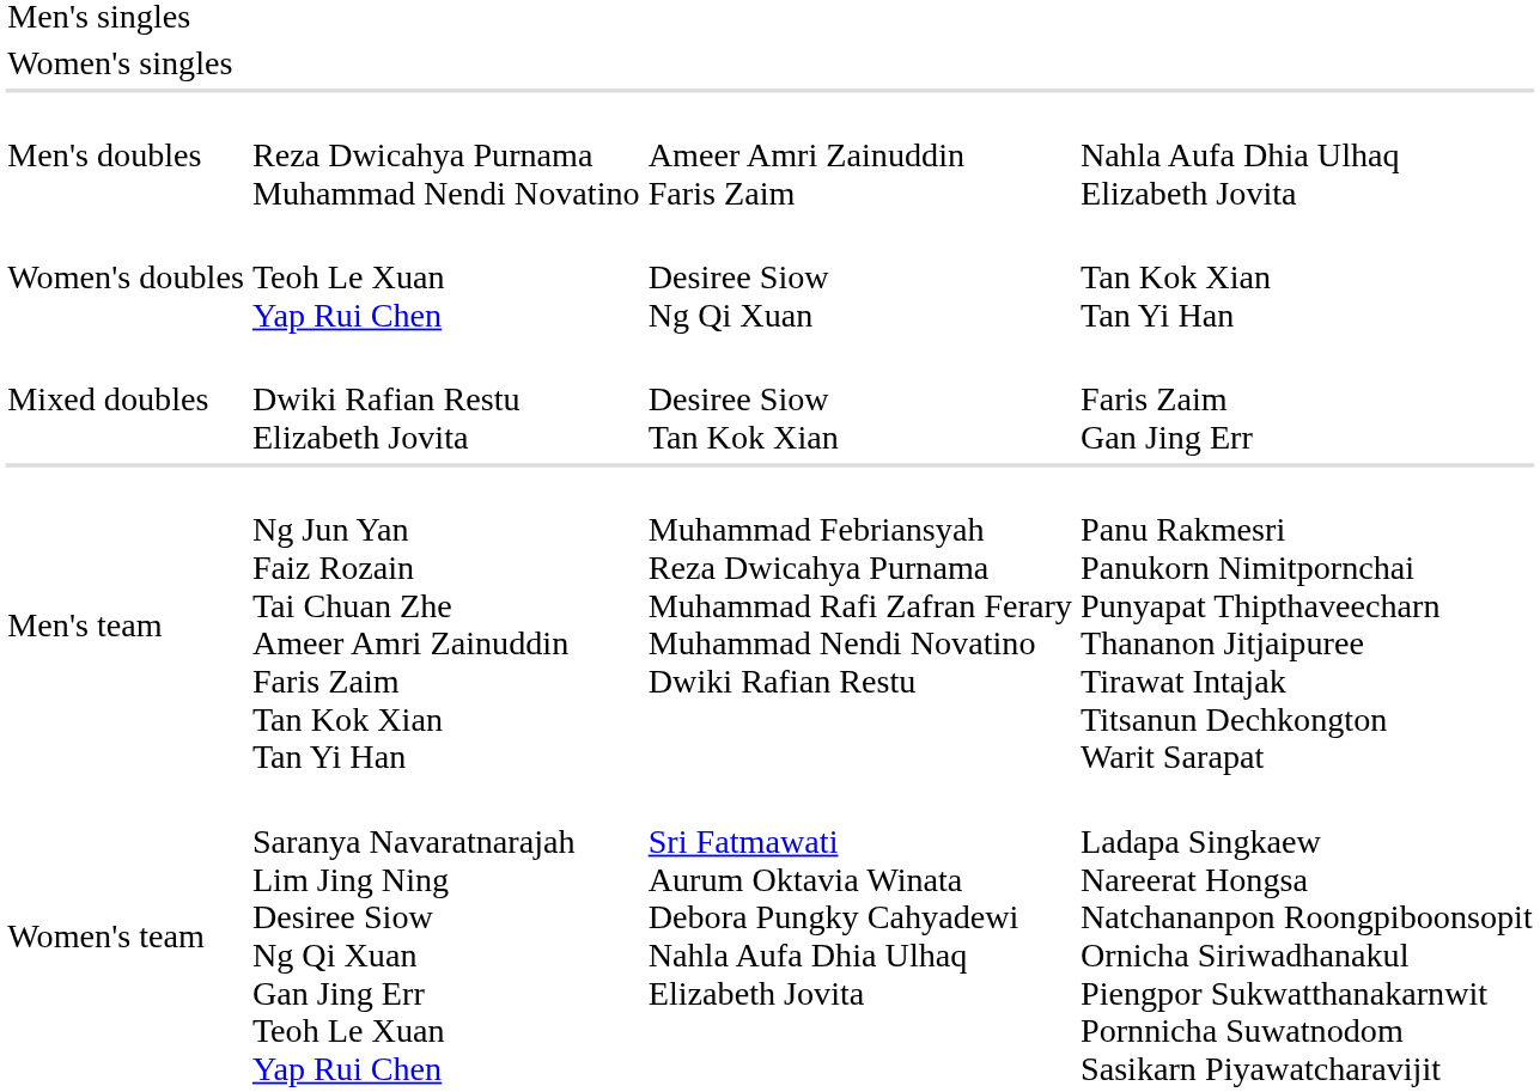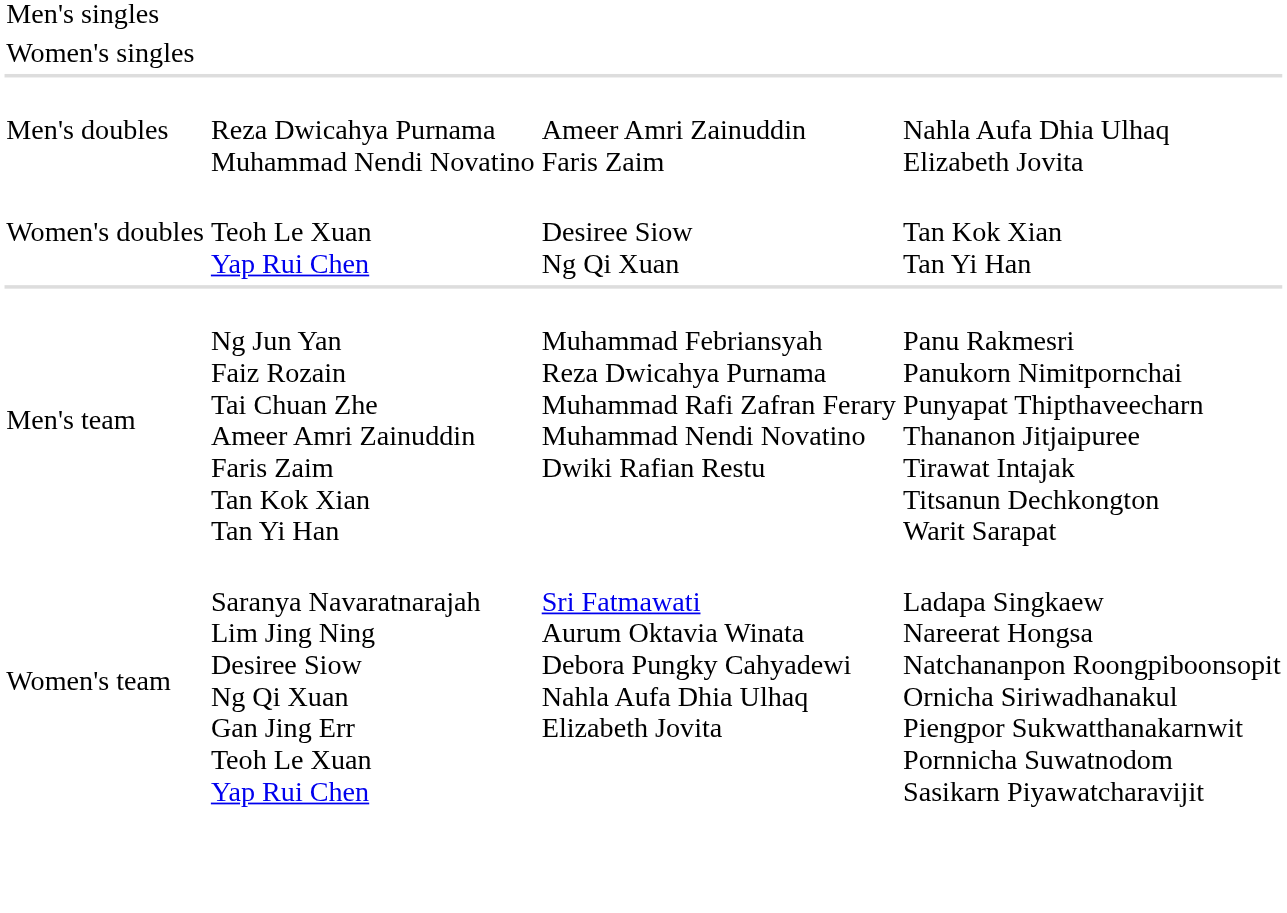 <table>
 <tr>
 <td>Men's singles</td>
 <td></td>
 <td></td>
 <td></td>
 </tr>
 <tr>
 <td>Women's singles</td>
 <td></td>
 <td></td>
 <td></td>
 </tr>
 <tr bgcolor=#dddddd>
 <td colspan=4></td>
 </tr>
 <tr>
 <td>Men's doubles</td>
 <td nowrap><br>Reza Dwicahya Purnama<br>Muhammad Nendi Novatino</td>
 <td><br>Ameer Amri Zainuddin<br>Faris Zaim</td>
 <td><br>Nahla Aufa Dhia Ulhaq<br>Elizabeth Jovita</td>
 </tr>
 <tr>
 <td>Women's doubles</td>
 <td><br>Teoh Le Xuan<br><a href='#'>Yap Rui Chen</a></td>
 <td><br>Desiree Siow<br>Ng Qi Xuan</td>
 <td><br>Tan Kok Xian<br>Tan Yi Han</td>
 </tr>
-<tr>
-<td>Mixed doubles</td>
-<td><br>Dwiki Rafian Restu<br>Elizabeth Jovita</td>
-<td><br>Desiree Siow<br>Tan Kok Xian</td>
-<td><br>Faris Zaim<br>Gan Jing Err</td>
-</tr>
 <tr bgcolor=#dddddd>
 <td colspan=4></td>
 </tr>
 <tr>
 <td>Men's team</td>
 <td valign=top><br>Ng Jun Yan<br>Faiz Rozain<br>Tai Chuan Zhe<br>Ameer Amri Zainuddin<br>Faris Zaim<br>Tan Kok Xian<br>Tan Yi Han</td>
 <td valign=top nowrap><br>Muhammad Febriansyah<br>Reza Dwicahya Purnama<br>Muhammad Rafi Zafran Ferary<br>Muhammad Nendi Novatino<br>Dwiki Rafian Restu</td>
 <td valign=top><br>Panu Rakmesri<br>Panukorn Nimitpornchai<br>Punyapat Thipthaveecharn<br>Thananon Jitjaipuree<br>Tirawat Intajak<br>Titsanun Dechkongton<br>Warit Sarapat</td>
 </tr>
 <tr>
 <td>Women's team</td>
 <td valign=top><br>Saranya Navaratnarajah<br>Lim Jing Ning<br>Desiree Siow<br>Ng Qi Xuan<br>Gan Jing Err<br>Teoh Le Xuan<br><a href='#'>Yap Rui Chen</a></td>
 <td valign=top><br><a href='#'>Sri Fatmawati</a><br>Aurum Oktavia Winata<br>Debora Pungky Cahyadewi<br>Nahla Aufa Dhia Ulhaq<br>Elizabeth Jovita</td>
 <td valign=top nowrap><br>Ladapa Singkaew<br>Nareerat Hongsa<br>Natchananpon Roongpiboonsopit<br>Ornicha Siriwadhanakul<br>Piengpor Sukwatthanakarnwit<br>Pornnicha Suwatnodom<br>Sasikarn Piyawatcharavijit</td>
 </tr>
 </table>
